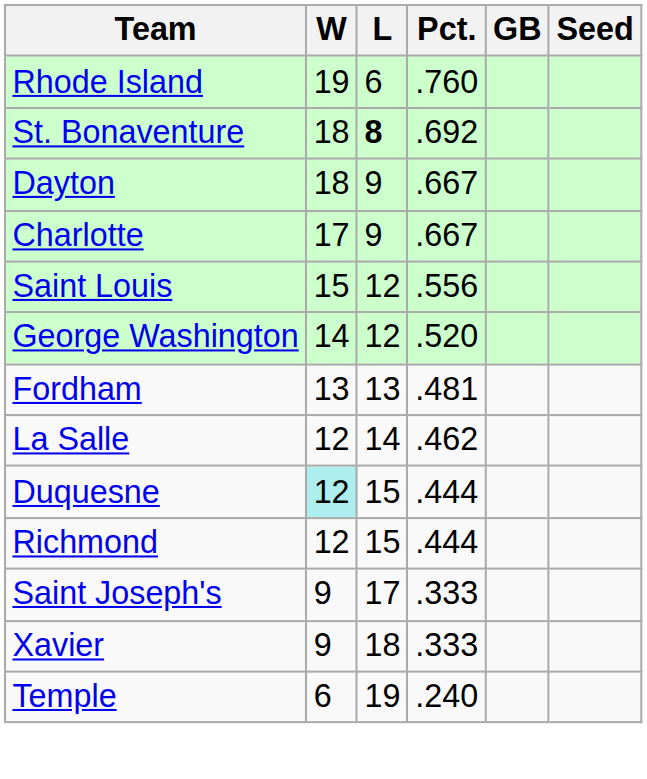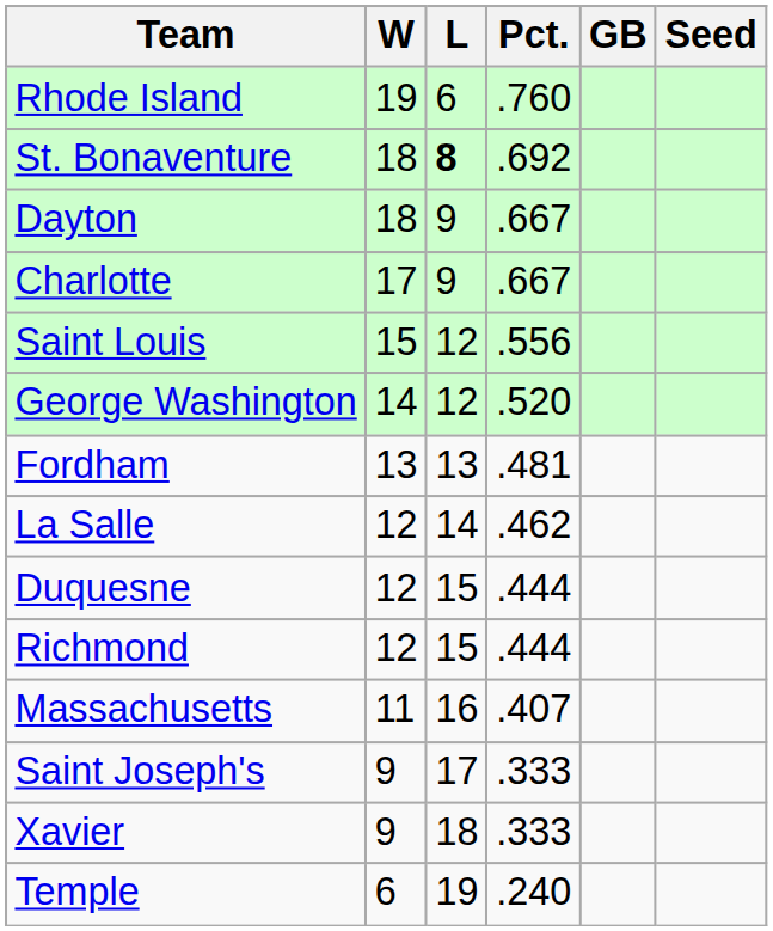 <table class=wikitable>
 <tr>
 <th>Team</th>
 <th>W</th>
 <th>L</th>
 <th>Pct.</th>
 <th>GB</th>
 <th>Seed</th>
 </tr>
 <tr bgcolor=#ccffcc>
 <td><a href='#'>Rhode Island</a></td>
 <td>19</td>
 <td>6</td>
 <td>.760</td>
 <td></td>
 <td></td>
 </tr>
 <tr bgcolor=#ccffcc>
 <td><a href='#'>St. Bonaventure</a></td>
 <td>18</td>
 <td><strong>8</strong></td>
 <td>.692</td>
 <td></td>
 <td></td>
 </tr>
 <tr bgcolor=#ccffcc>
 <td><a href='#'>Dayton</a></td>
 <td>18</td>
 <td>9</td>
 <td>.667</td>
 <td></td>
 <td></td>
 </tr>
 <tr bgcolor=#ccffcc>
 <td><a href='#'>Charlotte</a></td>
 <td>17</td>
 <td>9</td>
 <td>.667</td>
 <td></td>
 <td></td>
 </tr>
 <tr bgcolor=#ccffcc>
 <td><a href='#'>Saint Louis</a></td>
 <td>15</td>
 <td>12</td>
 <td>.556</td>
 <td></td>
 <td></td>
 </tr>
 <tr bgcolor=#ccffcc>
 <td><a href='#'>George Washington</a></td>
 <td>14</td>
 <td>12</td>
 <td>.520</td>
 <td></td>
 <td></td>
 </tr>
 <tr>
 <td><a href='#'>Fordham</a></td>
 <td>13</td>
 <td>13</td>
 <td>.481</td>
 <td></td>
 <td></td>
 </tr>
 <tr>
 <td><a href='#'>La Salle</a></td>
 <td>12</td>
 <td>14</td>
 <td>.462</td>
 <td></td>
 <td></td>
 </tr>
 <tr>
 <td><a href='#'>Duquesne</a></td>
-<td style="background: paleturquoise;">12</td>
+<td>12</td>
 <td>15</td>
 <td>.444</td>
 <td></td>
 <td></td>
 </tr>
 <tr>
 <td><a href='#'>Richmond</a></td>
 <td>12</td>
 <td>15</td>
 <td>.444</td>
+<td></td>
+<td></td>
+</tr>
+<tr>
+<td><a href='#'>Massachusetts</a></td>
+<td>11</td>
+<td>16</td>
+<td>.407</td>
 <td></td>
 <td></td>
 </tr>
 <tr>
 <td><a href='#'>Saint Joseph's</a></td>
 <td>9</td>
 <td>17</td>
 <td>.333</td>
 <td></td>
 <td></td>
 </tr>
 <tr>
 <td><a href='#'>Xavier</a></td>
 <td>9</td>
 <td>18</td>
 <td>.333</td>
 <td></td>
 <td></td>
 </tr>
 <tr>
 <td><a href='#'>Temple</a></td>
 <td>6</td>
 <td>19</td>
 <td>.240</td>
 <td></td>
 <td></td>
 </tr>
 </table>
